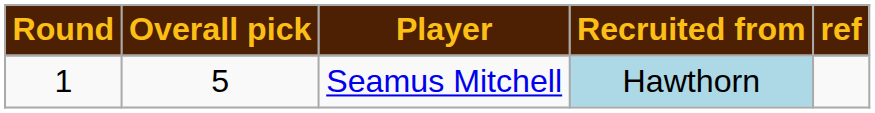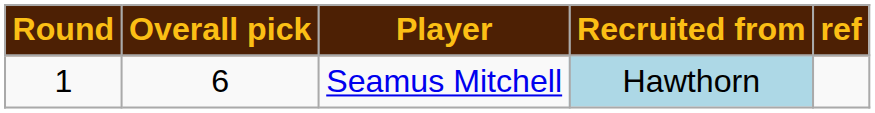 <table class="wikitable" style="text-align:center">
 <tr>
 <th style="background: #4D2004; color: #FBBF15">Round</th>
 <th style="background: #4D2004; color: #FBBF15">Overall pick</th>
 <th style="background: #4D2004; color: #FBBF15">Player</th>
 <th style="background: #4D2004; color: #FBBF15">Recruited from</th>
 <th style="background: #4D2004; color: #FBBF15">ref</th>
 </tr>
 <tr>
 <td>1</td>
-<td>5</td>
+<td>6</td>
 <td><a href='#'>Seamus Mitchell</a></td>
 <td style="background: lightblue;">Hawthorn</td>
 <td></td>
 </tr>
 </table>
